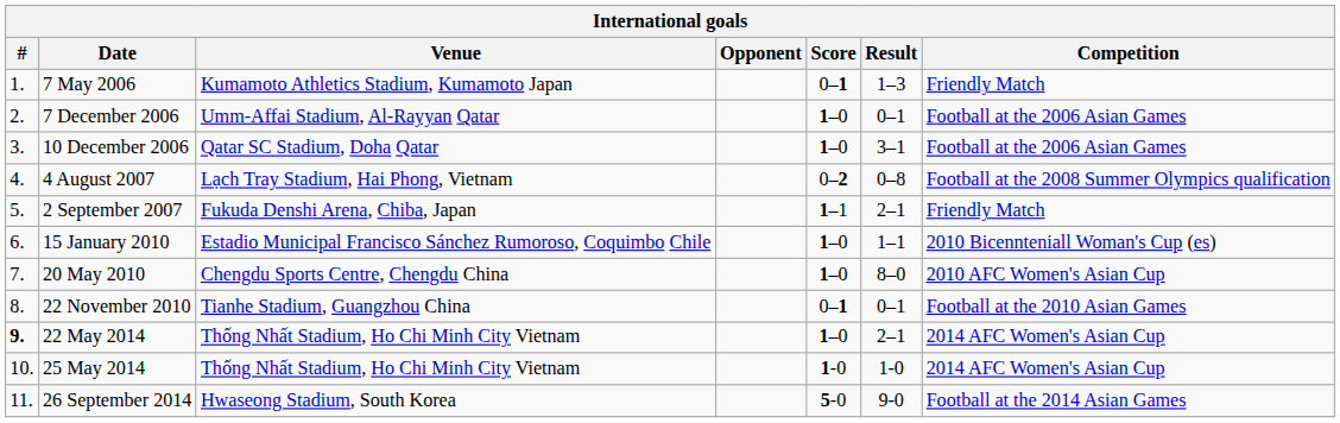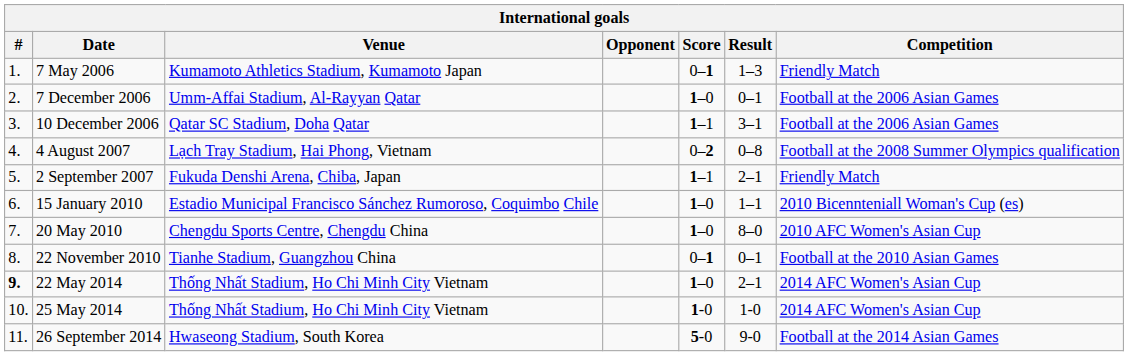 <table class="wikitable" style="font-size:90%; text-align:left;">
 <tr>
 <th colspan="7"><strong>International goals</strong></th>
 </tr>
 <tr>
 <th>#</th>
 <th>Date</th>
 <th>Venue</th>
 <th>Opponent</th>
 <th>Score</th>
 <th>Result</th>
 <th>Competition</th>
 </tr>
 <tr>
 <td>1.</td>
 <td>7 May 2006</td>
 <td><a href='#'>Kumamoto Athletics Stadium</a>, <a href='#'>Kumamoto</a> Japan</td>
 <td></td>
 <td align="center">0–<strong>1</strong></td>
 <td align="center">1–3</td>
 <td><a href='#'>Friendly Match</a></td>
 </tr>
 <tr>
 <td>2.</td>
 <td>7 December 2006</td>
 <td><a href='#'>Umm-Affai Stadium</a>, <a href='#'>Al-Rayyan</a> <a href='#'>Qatar</a></td>
 <td></td>
 <td align="center"><strong>1</strong>–0</td>
 <td align="center">0–1</td>
 <td><a href='#'>Football at the 2006 Asian Games</a></td>
 </tr>
 <tr>
 <td>3.</td>
 <td>10 December 2006</td>
 <td><a href='#'>Qatar SC Stadium</a>, <a href='#'>Doha</a> <a href='#'>Qatar</a></td>
 <td></td>
-<td align="center"><strong>1</strong>–0</td>
+<td align="center"><strong>1</strong>–1</td>
 <td align="center">3–1</td>
 <td><a href='#'>Football at the 2006 Asian Games</a></td>
 </tr>
 <tr>
 <td>4.</td>
 <td>4 August 2007</td>
 <td><a href='#'>Lạch Tray Stadium</a>, <a href='#'>Hai Phong</a>, Vietnam</td>
 <td></td>
 <td align="center">0–<strong>2</strong></td>
 <td align="center">0–8</td>
 <td><a href='#'>Football at the 2008 Summer Olympics qualification</a></td>
 </tr>
 <tr>
 <td>5.</td>
 <td>2 September 2007</td>
 <td><a href='#'>Fukuda Denshi Arena</a>, <a href='#'>Chiba</a>, Japan</td>
 <td></td>
 <td align="center"><strong>1</strong>–1</td>
 <td align="center">2–1</td>
 <td><a href='#'>Friendly Match</a></td>
 </tr>
 <tr>
 <td>6.</td>
 <td>15 January 2010</td>
 <td><a href='#'>Estadio Municipal Francisco Sánchez Rumoroso</a>, <a href='#'>Coquimbo</a> <a href='#'>Chile</a></td>
 <td></td>
 <td align="center"><strong>1</strong>–0</td>
 <td align="center">1–1</td>
 <td><a href='#'>2010 Bicennteniall Woman's Cup</a> (<a href='#'>es</a>)</td>
 </tr>
 <tr>
 <td>7.</td>
 <td>20 May 2010</td>
 <td><a href='#'>Chengdu Sports Centre</a>, <a href='#'>Chengdu</a> China</td>
 <td></td>
 <td align="center"><strong>1</strong>–0</td>
 <td align="center">8–0</td>
 <td><a href='#'>2010 AFC Women's Asian Cup</a></td>
 </tr>
 <tr>
 <td>8.</td>
 <td>22 November 2010</td>
 <td><a href='#'>Tianhe Stadium</a>, <a href='#'>Guangzhou</a> China</td>
 <td></td>
 <td align="center">0–<strong>1</strong></td>
 <td align="center">0–1</td>
 <td><a href='#'>Football at the 2010 Asian Games</a></td>
 </tr>
 <tr>
 <td><strong>9.</strong></td>
 <td>22 May 2014</td>
 <td><a href='#'>Thống Nhất Stadium</a>, <a href='#'>Ho Chi Minh City</a> Vietnam</td>
 <td></td>
 <td align="center"><strong>1</strong>–0</td>
 <td align="center">2–1</td>
 <td><a href='#'>2014 AFC Women's Asian Cup</a></td>
 </tr>
 <tr>
 <td>10.</td>
 <td>25 May 2014</td>
 <td><a href='#'>Thống Nhất Stadium</a>, <a href='#'>Ho Chi Minh City</a> Vietnam</td>
 <td></td>
 <td align="center"><strong>1</strong>-0</td>
 <td align="center">1-0</td>
 <td><a href='#'>2014 AFC Women's Asian Cup</a></td>
 </tr>
 <tr>
 <td>11.</td>
 <td>26 September 2014</td>
 <td><a href='#'>Hwaseong Stadium</a>, South Korea</td>
 <td></td>
 <td align="center"><strong>5</strong>-0</td>
 <td align="center">9-0</td>
 <td><a href='#'>Football at the 2014 Asian Games</a></td>
 </tr>
 </table>
